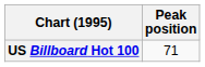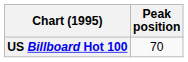 <table class="wikitable sortable plainrowheaders" style="text-align:center">
 <tr>
 <th scope="col">Chart (1995)</th>
 <th scope="col">Peak<br> position</th>
 </tr>
 <tr>
 <th scope="row">US <a href='#'><em>Billboard</em> Hot 100</a></th>
-<td>71</td>
+<td>70</td>
 </tr>
 </table>
